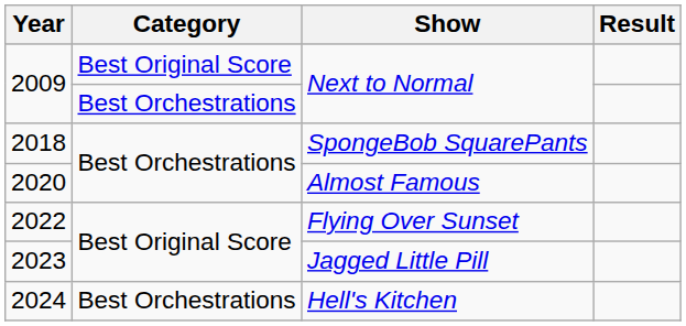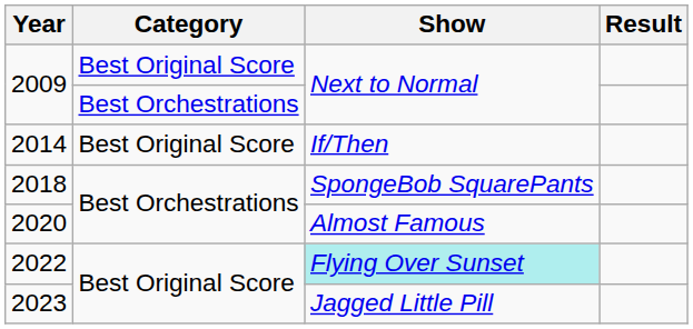 <table class="wikitable">
 <tr>
 <th>Year</th>
 <th>Category</th>
 <th>Show</th>
 <th>Result</th>
 </tr>
 <tr>
 <td rowspan="2">2009</td>
 <td><a href='#'>Best Original Score</a></td>
 <td rowspan="2"><em><a href='#'>Next to Normal</a></em></td>
 <td></td>
 </tr>
 <tr>
 <td><a href='#'>Best Orchestrations</a></td>
 <td></td>
 </tr>
 <tr>
+<td>2014</td>
+<td>Best Original Score</td>
+<td><em><a href='#'>If/Then</a></em></td>
+<td></td>
+</tr>
+<tr>
 <td>2018</td>
 <td rowspan="2">Best Orchestrations</td>
 <td><em><a href='#'>SpongeBob SquarePants</a></em></td>
 <td></td>
 </tr>
 <tr>
 <td>2020</td>
 <td><em><a href='#'>Almost Famous</a></em></td>
 <td></td>
 </tr>
 <tr>
 <td>2022</td>
 <td rowspan="2">Best Original Score</td>
-<td><em><a href='#'>Flying Over Sunset</a></em></td>
+<td style="background: paleturquoise;"><em><a href='#'>Flying Over Sunset</a></em></td>
 <td></td>
 </tr>
 <tr>
 <td>2023</td>
 <td><em><a href='#'>Jagged Little Pill</a></em></td>
 <td></td>
 </tr>
-<tr>
-<td>2024</td>
-<td>Best Orchestrations</td>
-<td><em><a href='#'>Hell's Kitchen</a></em></td>
-<td></td>
-</tr>
 </table>
